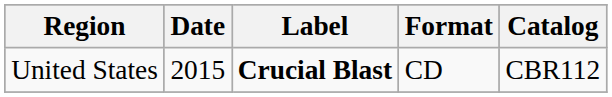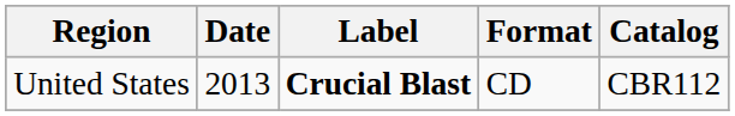 <table class="wikitable">
 <tr>
 <th>Region</th>
 <th>Date</th>
 <th>Label</th>
 <th>Format</th>
 <th>Catalog</th>
 </tr>
 <tr>
 <td>United States</td>
-<td>2015</td>
+<td>2013</td>
 <td><strong>Crucial Blast</strong></td>
 <td>CD</td>
 <td>CBR112</td>
 </tr>
 </table>
